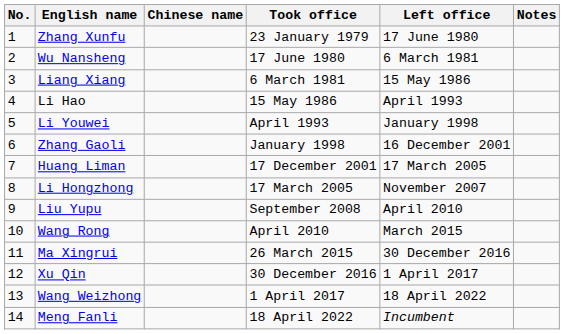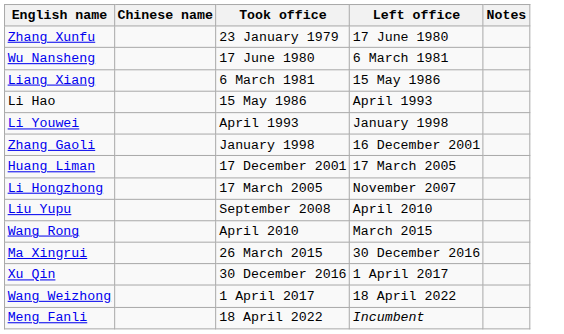 <table class="wikitable">
 <tr>
-<th>No.</th>
 <th>English name</th>
 <th>Chinese name</th>
 <th>Took office</th>
 <th>Left office</th>
 <th>Notes</th>
 </tr>
 <tr>
-<td>1</td>
 <td><a href='#'>Zhang Xunfu</a></td>
 <td></td>
 <td>23 January 1979</td>
 <td>17 June 1980</td>
 <td></td>
 </tr>
 <tr>
-<td>2</td>
 <td><a href='#'>Wu Nansheng</a></td>
 <td></td>
 <td>17 June 1980</td>
 <td>6 March 1981</td>
 <td></td>
 </tr>
 <tr>
-<td>3</td>
 <td><a href='#'>Liang Xiang</a></td>
 <td></td>
 <td>6 March 1981</td>
 <td>15 May 1986</td>
 <td></td>
 </tr>
 <tr>
-<td>4</td>
 <td>Li Hao</td>
 <td></td>
 <td>15 May 1986</td>
 <td>April 1993</td>
 <td></td>
 </tr>
 <tr>
-<td>5</td>
 <td><a href='#'>Li Youwei</a></td>
 <td></td>
 <td>April 1993</td>
 <td>January 1998</td>
 <td></td>
 </tr>
 <tr>
-<td>6</td>
 <td><a href='#'>Zhang Gaoli</a></td>
 <td></td>
 <td>January 1998</td>
 <td>16 December 2001</td>
 <td></td>
 </tr>
 <tr>
-<td>7</td>
 <td><a href='#'>Huang Liman</a></td>
 <td></td>
 <td>17 December 2001</td>
 <td>17 March 2005</td>
 <td></td>
 </tr>
 <tr>
-<td>8</td>
 <td><a href='#'>Li Hongzhong</a></td>
 <td></td>
 <td>17 March 2005</td>
 <td>November 2007</td>
 <td></td>
 </tr>
 <tr>
-<td>9</td>
 <td><a href='#'>Liu Yupu</a></td>
 <td></td>
 <td>September 2008</td>
 <td>April 2010</td>
 <td></td>
 </tr>
 <tr>
-<td>10</td>
 <td><a href='#'>Wang Rong</a></td>
 <td></td>
 <td>April 2010</td>
 <td>March 2015</td>
 <td></td>
 </tr>
 <tr>
-<td>11</td>
 <td><a href='#'>Ma Xingrui</a></td>
 <td></td>
 <td>26 March 2015</td>
 <td>30 December 2016</td>
 <td></td>
 </tr>
 <tr>
-<td>12</td>
 <td><a href='#'>Xu Qin</a></td>
 <td></td>
 <td>30 December 2016</td>
 <td>1 April 2017</td>
 <td></td>
 </tr>
 <tr>
-<td>13</td>
 <td><a href='#'>Wang Weizhong</a></td>
 <td></td>
 <td>1 April 2017</td>
 <td>18 April 2022</td>
 <td></td>
 </tr>
 <tr>
-<td>14</td>
 <td><a href='#'>Meng Fanli</a></td>
 <td></td>
 <td>18 April 2022</td>
 <td><em>Incumbent</em></td>
 <td></td>
 </tr>
 </table>
